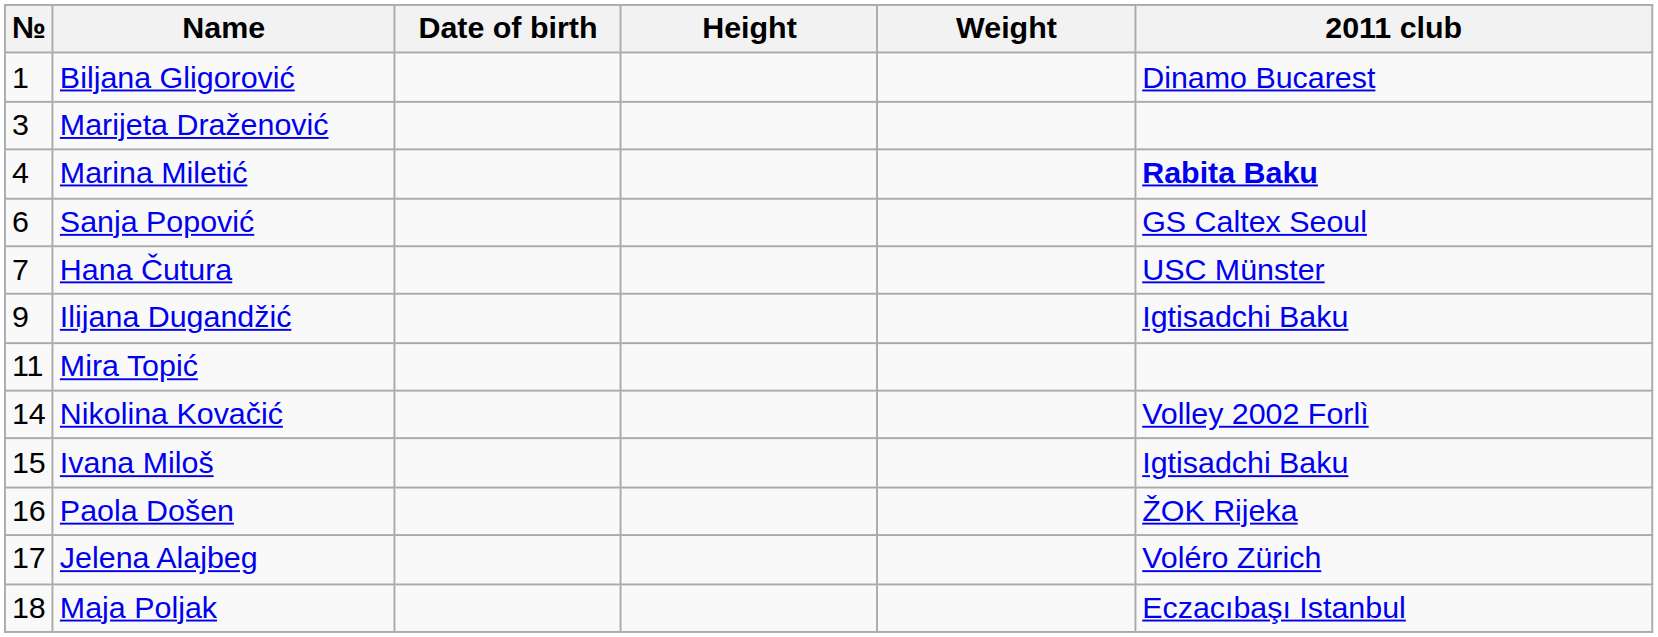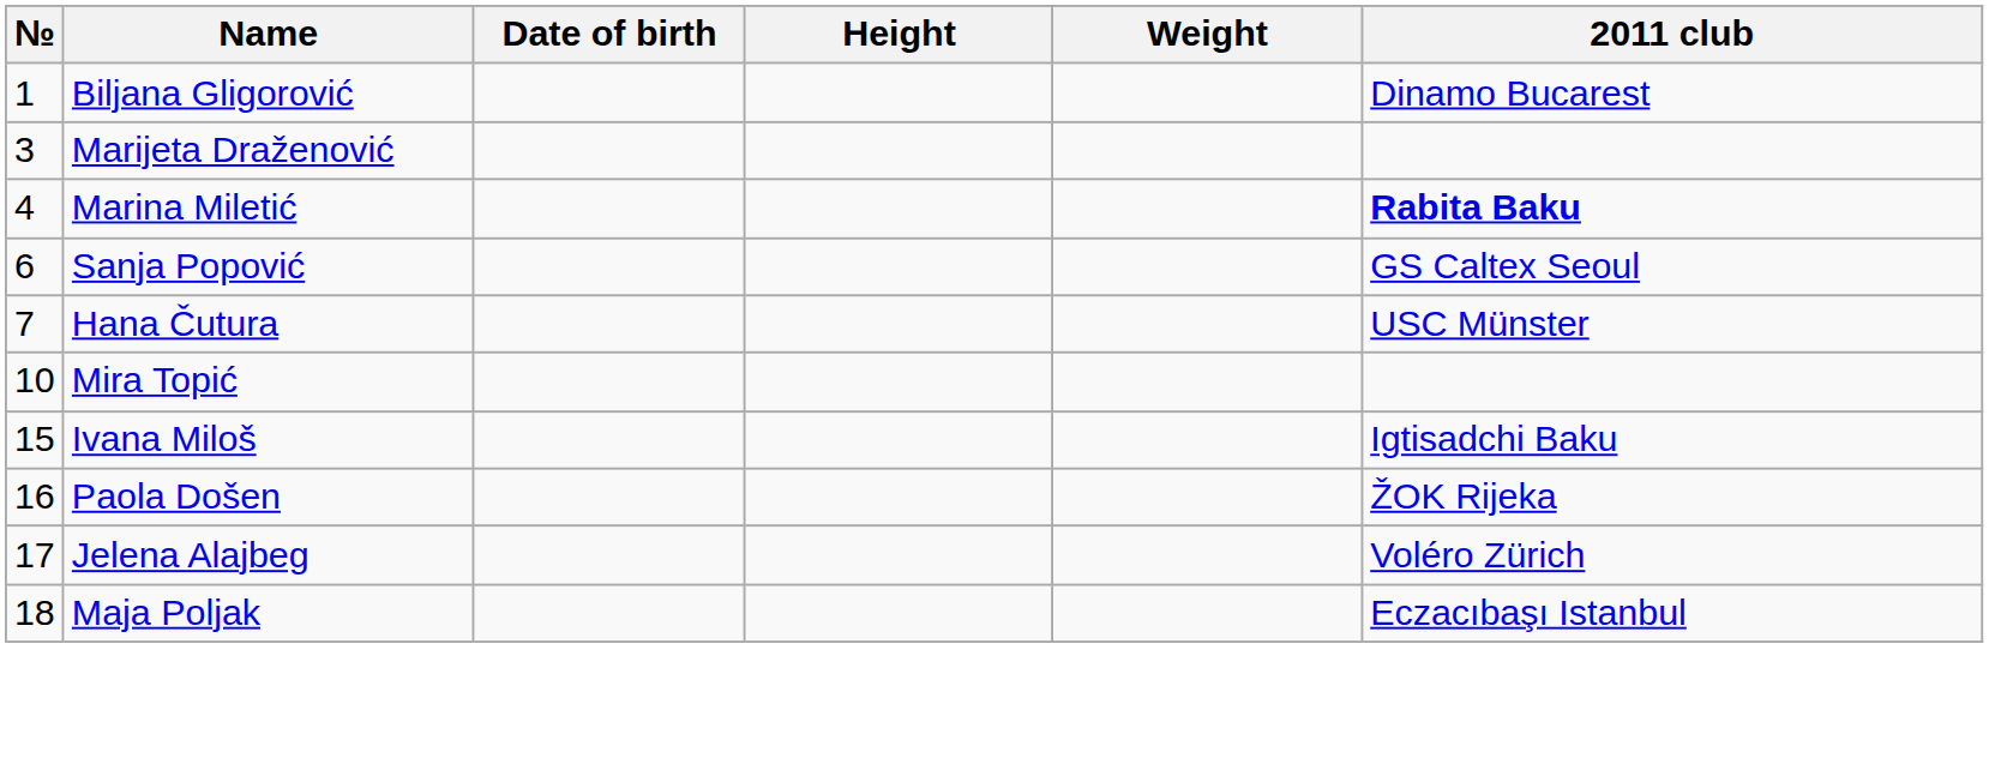 <table class=wikitable sortable style=font-size:100%; text-align:center;>
 <tr>
 <th>№</th>
 <th style=width:12em>Name</th>
 <th style=width:8em>Date of birth</th>
 <th style=width:9em>Height</th>
 <th style=width:9em>Weight</th>
 <th style=width:19em>2011 club</th>
 </tr>
 <tr>
 <td>1</td>
 <td><a href='#'>Biljana Gligorović</a></td>
 <td></td>
 <td></td>
 <td></td>
 <td> <a href='#'>Dinamo Bucarest</a></td>
 </tr>
 <tr>
 <td>3</td>
 <td><a href='#'>Marijeta Draženović</a></td>
 <td></td>
 <td></td>
 <td></td>
 <td></td>
 </tr>
 <tr>
 <td>4</td>
 <td><a href='#'>Marina Miletić</a></td>
 <td></td>
 <td></td>
 <td></td>
 <td><strong> <a href='#'>Rabita Baku</a></strong></td>
 </tr>
 <tr>
 <td>6</td>
 <td><a href='#'>Sanja Popović</a></td>
 <td></td>
 <td></td>
 <td></td>
 <td> <a href='#'>GS Caltex Seoul</a></td>
 </tr>
 <tr>
 <td>7</td>
 <td><a href='#'>Hana Čutura</a></td>
 <td></td>
 <td></td>
 <td></td>
 <td> <a href='#'>USC Münster</a></td>
 </tr>
 <tr>
-<td>9</td>
-<td><a href='#'>Ilijana Dugandžić</a></td>
-<td></td>
-<td></td>
-<td></td>
-<td> <a href='#'>Igtisadchi Baku</a></td>
-</tr>
-<tr>
-<td>11</td>
+<td>10</td>
 <td><a href='#'>Mira Topić</a></td>
 <td></td>
 <td></td>
 <td></td>
 <td></td>
-</tr>
-<tr>
-<td>14</td>
-<td><a href='#'>Nikolina Kovačić</a></td>
-<td></td>
-<td></td>
-<td></td>
-<td> <a href='#'>Volley 2002 Forlì</a></td>
 </tr>
 <tr>
 <td>15</td>
 <td><a href='#'>Ivana Miloš</a></td>
 <td></td>
 <td></td>
 <td></td>
 <td> <a href='#'>Igtisadchi Baku</a></td>
 </tr>
 <tr>
 <td>16</td>
 <td><a href='#'>Paola Došen</a></td>
 <td></td>
 <td></td>
 <td></td>
 <td> <a href='#'>ŽOK Rijeka</a></td>
 </tr>
 <tr>
 <td>17</td>
 <td><a href='#'>Jelena Alajbeg</a></td>
 <td></td>
 <td></td>
 <td></td>
 <td> <a href='#'>Voléro Zürich</a></td>
 </tr>
 <tr>
 <td>18</td>
 <td><a href='#'>Maja Poljak</a></td>
 <td></td>
 <td></td>
 <td></td>
 <td> <a href='#'>Eczacıbaşı Istanbul</a></td>
 </tr>
 </table>
